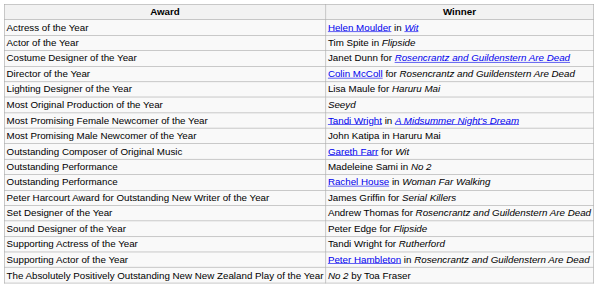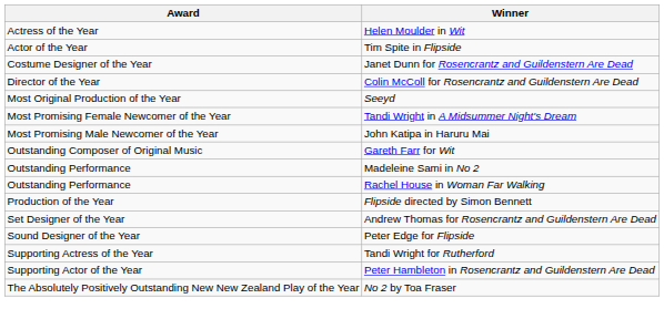 <table class="wikitable sortable">
 <tr>
 <th>Award</th>
 <th>Winner</th>
 </tr>
 <tr>
 <td>Actress of the Year</td>
 <td><a href='#'>Helen Moulder</a> in <em><a href='#'>Wit</a></em></td>
 </tr>
 <tr>
 <td>Actor of the Year</td>
 <td>Tim Spite in <em>Flipside</em></td>
 </tr>
 <tr>
 <td>Costume Designer of the Year</td>
 <td>Janet Dunn for <em><a href='#'>Rosencrantz and Guildenstern Are Dead</a></em></td>
 </tr>
 <tr>
 <td>Director of the Year</td>
 <td><a href='#'>Colin McColl</a> for <em>Rosencrantz and Guildenstern Are Dead</em></td>
-</tr>
-<tr>
-<td>Lighting Designer of the Year</td>
-<td>Lisa Maule for <em>Haruru Mai</em></td>
 </tr>
 <tr>
 <td>Most Original Production of the Year</td>
 <td><em>Seeyd</em></td>
 </tr>
 <tr>
 <td>Most Promising Female Newcomer of the Year</td>
 <td><a href='#'>Tandi Wright</a> in <em><a href='#'>A Midsummer Night's Dream</a></em></td>
 </tr>
 <tr>
 <td>Most Promising Male Newcomer of the Year</td>
 <td>John Katipa in Haruru Mai</td>
 </tr>
 <tr>
 <td>Outstanding Composer of Original Music</td>
 <td><a href='#'>Gareth Farr</a> for <em>Wit</em></td>
 </tr>
 <tr>
 <td>Outstanding Performance</td>
 <td>Madeleine Sami in <em>No 2</em></td>
 </tr>
 <tr>
 <td>Outstanding Performance</td>
 <td><a href='#'>Rachel House</a> in <em>Woman Far Walking</em></td>
 </tr>
 <tr>
-<td>Peter Harcourt Award for Outstanding New Writer of the Year</td>
-<td>James Griffin for <em>Serial Killers</em></td>
+<td>Production of the Year</td>
+<td><em>Flipside</em> directed by Simon Bennett</td>
 </tr>
 <tr>
 <td>Set Designer of the Year</td>
 <td>Andrew Thomas for <em>Rosencrantz and Guildenstern Are Dead</em></td>
 </tr>
 <tr>
 <td>Sound Designer of the Year</td>
 <td>Peter Edge for <em>Flipside</em></td>
 </tr>
 <tr>
 <td>Supporting Actress of the Year</td>
 <td>Tandi Wright for <em>Rutherford</em></td>
 </tr>
 <tr>
 <td>Supporting Actor of the Year</td>
 <td><a href='#'>Peter Hambleton</a> in <em>Rosencrantz and Guildenstern Are Dead</em></td>
 </tr>
 <tr>
 <td>The Absolutely Positively Outstanding New New Zealand Play of the Year</td>
 <td><em>No 2</em> by Toa Fraser</td>
 </tr>
 </table>
